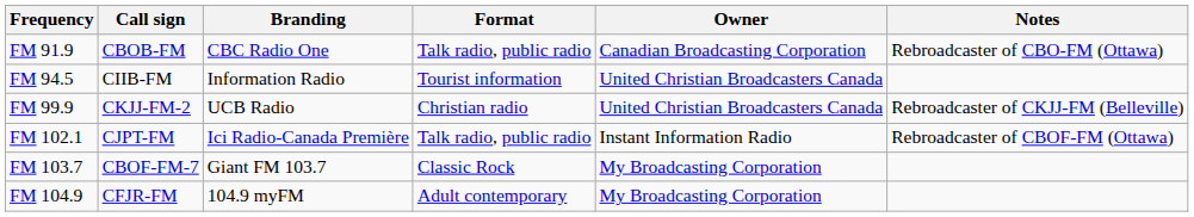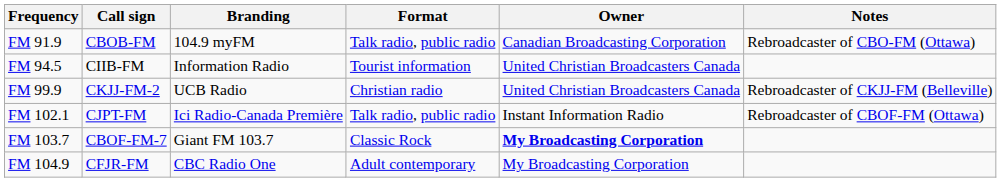 <table class="wikitable sortable">
 <tr>
 <th>Frequency</th>
 <th>Call sign</th>
 <th>Branding</th>
 <th>Format</th>
 <th>Owner</th>
 <th>Notes</th>
 </tr>
 <tr>
 <td><a href='#'>FM</a> 91.9</td>
 <td><a href='#'>CBOB-FM</a></td>
-<td><a href='#'>CBC Radio One</a></td>
+<td>104.9 myFM</td>
 <td><a href='#'>Talk radio</a>, <a href='#'>public radio</a></td>
 <td><a href='#'>Canadian Broadcasting Corporation</a></td>
 <td>Rebroadcaster of <a href='#'>CBO-FM</a> (<a href='#'>Ottawa</a>)</td>
 </tr>
 <tr>
 <td><a href='#'>FM</a> 94.5</td>
 <td>CIIB-FM</td>
 <td>Information Radio</td>
 <td><a href='#'>Tourist information</a></td>
 <td><a href='#'>United Christian Broadcasters Canada</a></td>
 <td></td>
 </tr>
 <tr>
 <td><a href='#'>FM</a> 99.9</td>
 <td><a href='#'>CKJJ-FM-2</a></td>
 <td>UCB Radio</td>
 <td><a href='#'>Christian radio</a></td>
 <td><a href='#'>United Christian Broadcasters Canada</a></td>
 <td>Rebroadcaster of <a href='#'>CKJJ-FM</a> (<a href='#'>Belleville</a>)</td>
 </tr>
 <tr>
 <td><a href='#'>FM</a> 102.1</td>
 <td><a href='#'>CJPT-FM</a></td>
 <td><a href='#'>Ici Radio-Canada Première</a></td>
 <td><a href='#'>Talk radio</a>, <a href='#'>public radio</a></td>
 <td>Instant Information Radio</td>
 <td>Rebroadcaster of <a href='#'>CBOF-FM</a> (<a href='#'>Ottawa</a>)</td>
 </tr>
 <tr>
 <td><a href='#'>FM</a> 103.7</td>
 <td><a href='#'>CBOF-FM-7</a></td>
 <td>Giant FM 103.7</td>
 <td><a href='#'>Classic Rock</a></td>
-<td><a href='#'>My Broadcasting Corporation</a></td>
+<td><strong><a href='#'>My Broadcasting Corporation</a></strong></td>
 <td></td>
 </tr>
 <tr>
 <td><a href='#'>FM</a> 104.9</td>
 <td><a href='#'>CFJR-FM</a></td>
-<td>104.9 myFM</td>
+<td><a href='#'>CBC Radio One</a></td>
 <td><a href='#'>Adult contemporary</a></td>
 <td><a href='#'>My Broadcasting Corporation</a></td>
 <td></td>
 </tr>
 </table>
